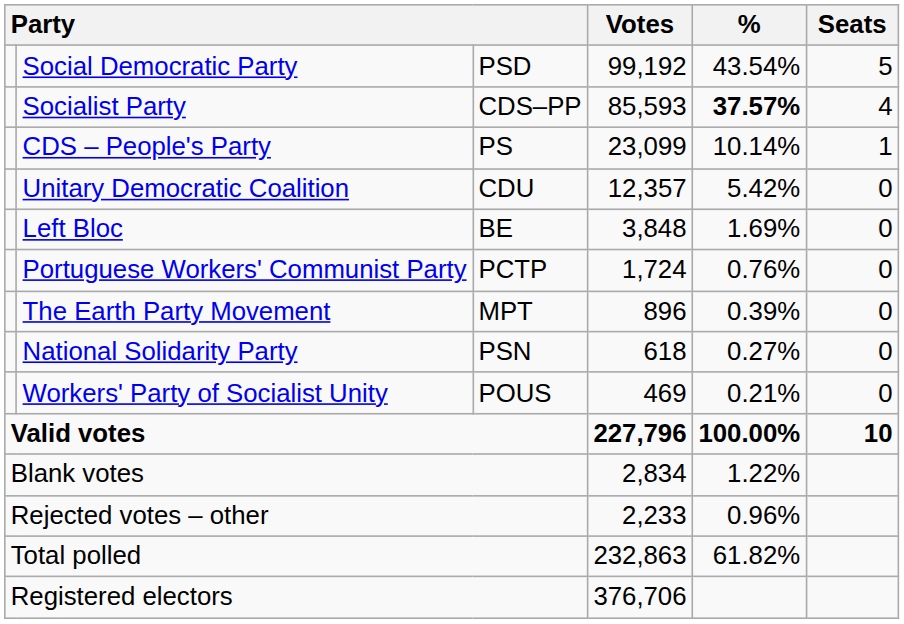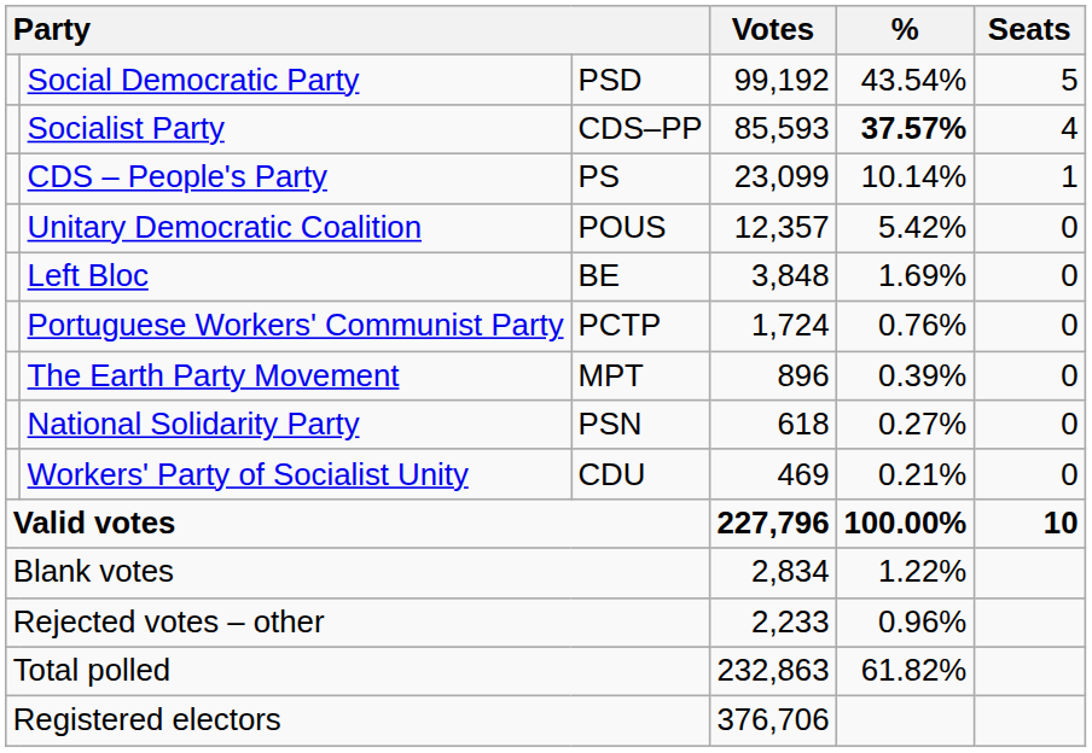 <table class="wikitable" border="1" style="text-align:right;">
 <tr>
 <th style="text-align:left;" colspan=3>Party</th>
 <th align=center width="50">Votes</th>
 <th align=center width="50">%</th>
 <th align=center width="50">Seats</th>
 </tr>
 <tr>
 <td></td>
 <td align=left><a href='#'>Social Democratic Party</a></td>
 <td align=left>PSD</td>
 <td>99,192</td>
 <td>43.54%</td>
 <td>5</td>
 </tr>
 <tr>
 <td></td>
 <td align=left><a href='#'>Socialist Party</a></td>
 <td align=left style="white-space: nowrap;">CDS–PP</td>
 <td>85,593</td>
 <td><strong>37.57%</strong></td>
 <td>4</td>
 </tr>
 <tr>
 <td></td>
 <td align=left><a href='#'>CDS – People's Party</a></td>
 <td align=left>PS</td>
 <td>23,099</td>
 <td>10.14%</td>
 <td>1</td>
 </tr>
 <tr>
 <td></td>
 <td align=left style="white-space: nowrap;"><a href='#'>Unitary Democratic Coalition</a></td>
-<td align=left>CDU</td>
+<td align=left>POUS</td>
 <td>12,357</td>
 <td>5.42%</td>
 <td>0</td>
 </tr>
 <tr>
 <td></td>
 <td align=left><a href='#'>Left Bloc</a></td>
 <td align=left>BE</td>
 <td>3,848</td>
 <td>1.69%</td>
 <td>0</td>
 </tr>
 <tr>
 <td></td>
 <td align=left><a href='#'>Portuguese Workers' Communist Party</a></td>
 <td align=left>PCTP</td>
 <td>1,724</td>
 <td>0.76%</td>
 <td>0</td>
 </tr>
 <tr>
 <td></td>
 <td align=left><a href='#'>The Earth Party Movement</a></td>
 <td align=left>MPT</td>
 <td>896</td>
 <td>0.39%</td>
 <td>0</td>
 </tr>
 <tr>
 <td></td>
 <td align=left><a href='#'>National Solidarity Party</a></td>
 <td align=left>PSN</td>
 <td>618</td>
 <td>0.27%</td>
 <td>0</td>
 </tr>
 <tr>
 <td></td>
 <td align=left><a href='#'>Workers' Party of Socialist Unity</a></td>
-<td align=left>POUS</td>
+<td align=left>CDU</td>
 <td>469</td>
 <td>0.21%</td>
 <td>0</td>
 </tr>
 <tr style="font-weight:bold">
 <td align=left colspan=3>Valid votes</td>
 <td>227,796</td>
 <td>100.00%</td>
 <td>10</td>
 </tr>
 <tr>
 <td align=left colspan=3>Blank votes</td>
 <td>2,834</td>
 <td>1.22%</td>
 <td></td>
 </tr>
 <tr>
 <td align=left colspan=3>Rejected votes – other</td>
 <td>2,233</td>
 <td>0.96%</td>
 <td></td>
 </tr>
 <tr>
 <td align=left colspan=3>Total polled</td>
 <td>232,863</td>
 <td>61.82%</td>
 <td></td>
 </tr>
 <tr>
 <td align=left colspan=3>Registered electors</td>
 <td>376,706</td>
 <td></td>
 <td></td>
 </tr>
 </table>
